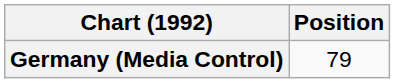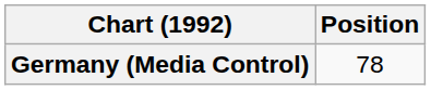 <table class="wikitable plainrowheaders" style="text-align:center">
 <tr>
 <th>Chart (1992)</th>
 <th>Position</th>
 </tr>
 <tr>
 <th scope="row">Germany (Media Control)</th>
-<td>79</td>
+<td>78</td>
 </tr>
 </table>
